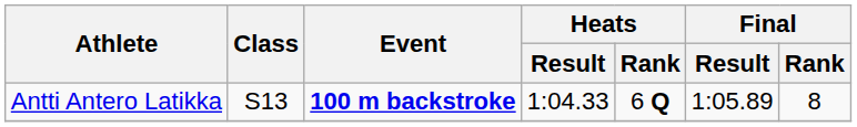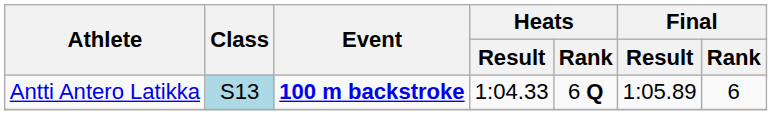 <table class=wikitable>
 <tr>
 <th rowspan="2">Athlete</th>
 <th rowspan="2">Class</th>
 <th rowspan="2">Event</th>
 <th colspan="2">Heats</th>
 <th colspan="2">Final</th>
 </tr>
 <tr>
 <th>Result</th>
 <th>Rank</th>
 <th>Result</th>
 <th>Rank</th>
 </tr>
 <tr>
 <td><a href='#'>Antti Antero Latikka</a></td>
-<td style="text-align:center;">S13</td>
+<td style="background: lightblue; text-align:center;">S13</td>
 <td><strong><a href='#'>100 m backstroke</a></strong></td>
 <td style="text-align:center;">1:04.33</td>
 <td style="text-align:center;">6 <strong>Q</strong></td>
 <td style="text-align:center;">1:05.89</td>
-<td style="text-align:center;">8</td>
+<td style="text-align:center;">6</td>
 </tr>
 <tr>
 </tr>
 </table>
